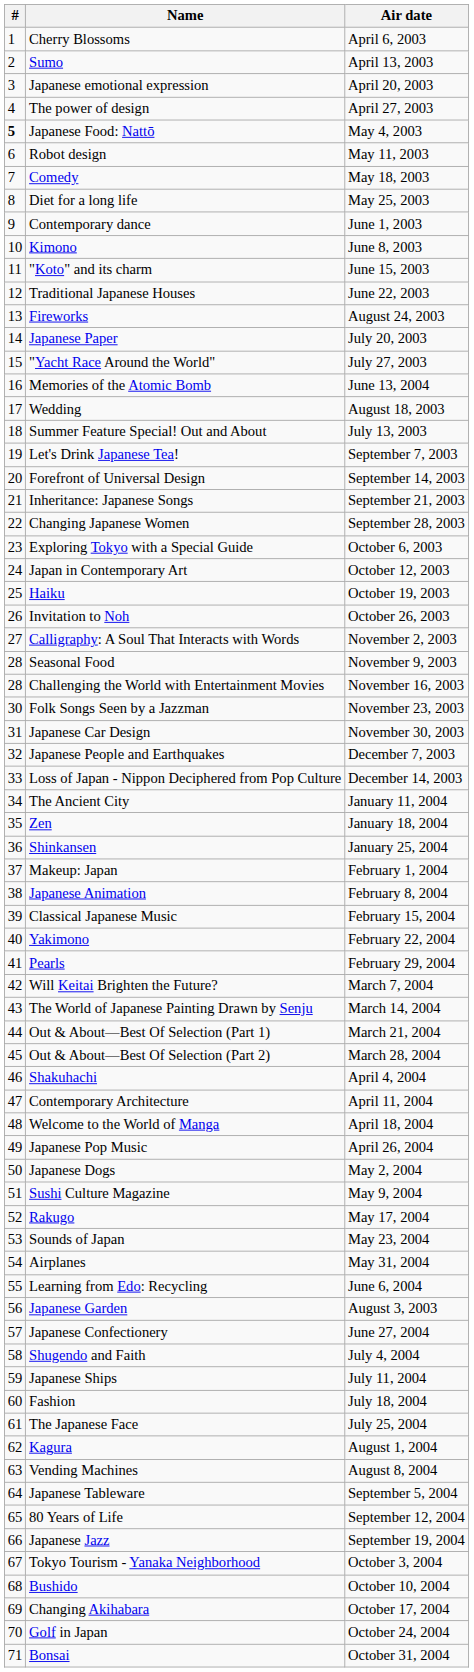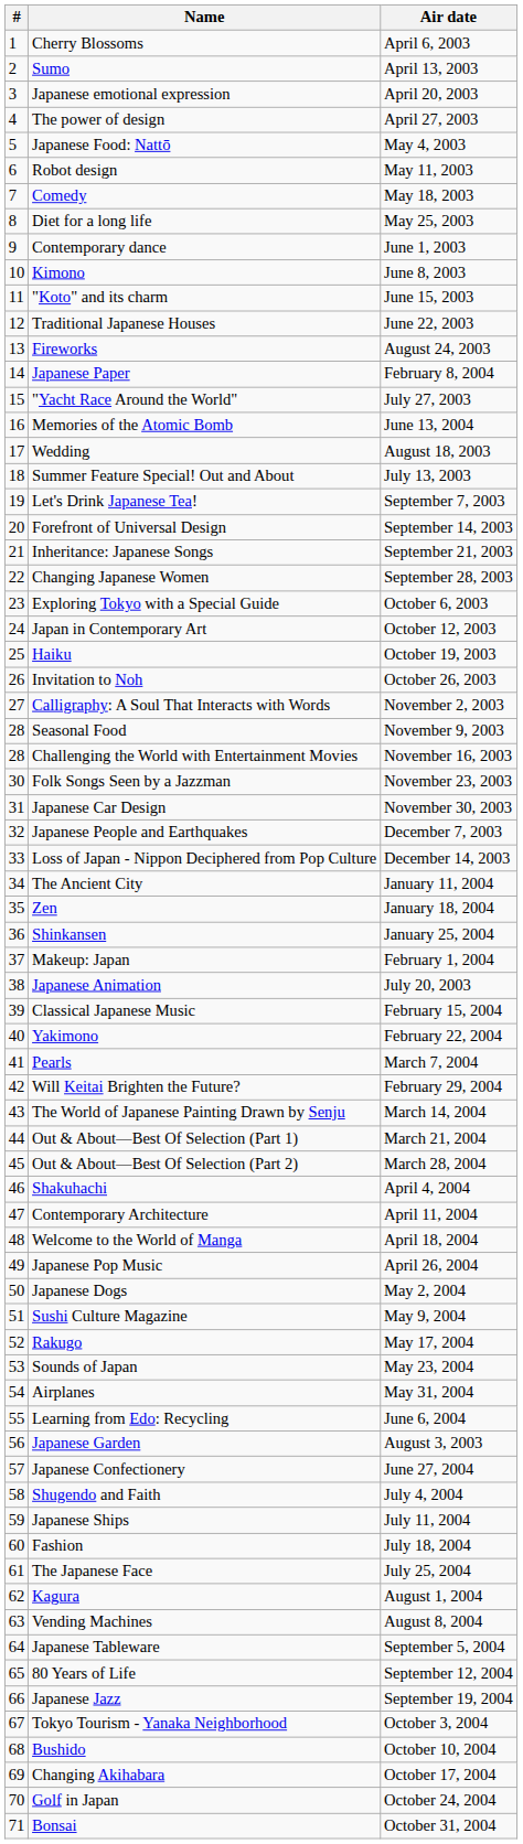 <table class="wikitable sortable">
 <tr>
 <th>#</th>
 <th>Name</th>
 <th>Air date</th>
 </tr>
 <tr>
 <td>1</td>
 <td>Cherry Blossoms</td>
 <td>April 6, 2003</td>
 </tr>
 <tr>
 <td>2</td>
 <td><a href='#'>Sumo</a></td>
 <td>April 13, 2003</td>
 </tr>
 <tr>
 <td>3</td>
 <td>Japanese emotional expression</td>
 <td>April 20, 2003</td>
 </tr>
 <tr>
 <td>4</td>
 <td>The power of design</td>
 <td>April 27, 2003</td>
 </tr>
 <tr>
-<td><strong>5</strong></td>
+<td>5</td>
 <td>Japanese Food: <a href='#'>Nattō</a></td>
 <td>May 4, 2003</td>
 </tr>
 <tr>
 <td>6</td>
 <td>Robot design</td>
 <td>May 11, 2003</td>
 </tr>
 <tr>
 <td>7</td>
 <td><a href='#'>Comedy</a></td>
 <td>May 18, 2003</td>
 </tr>
 <tr>
 <td>8</td>
 <td>Diet for a long life</td>
 <td>May 25, 2003</td>
 </tr>
 <tr>
 <td>9</td>
 <td>Contemporary dance</td>
 <td>June 1, 2003</td>
 </tr>
 <tr>
 <td>10</td>
 <td><a href='#'>Kimono</a></td>
 <td>June 8, 2003</td>
 </tr>
 <tr>
 <td>11</td>
 <td>"<a href='#'>Koto</a>" and its charm</td>
 <td>June 15, 2003</td>
 </tr>
 <tr>
 <td>12</td>
 <td>Traditional Japanese Houses</td>
 <td>June 22, 2003</td>
 </tr>
 <tr>
 <td>13</td>
 <td><a href='#'>Fireworks</a></td>
 <td>August 24, 2003</td>
 </tr>
 <tr>
 <td>14</td>
 <td><a href='#'>Japanese Paper</a></td>
-<td>July 20, 2003</td>
+<td>February 8, 2004</td>
 </tr>
 <tr>
 <td>15</td>
 <td>"<a href='#'>Yacht Race</a> Around the World"</td>
 <td>July 27, 2003</td>
 </tr>
 <tr>
 <td>16</td>
 <td>Memories of the <a href='#'>Atomic Bomb</a></td>
 <td>June 13, 2004</td>
 </tr>
 <tr>
 <td>17</td>
 <td>Wedding</td>
 <td>August 18, 2003</td>
 </tr>
 <tr>
 <td>18</td>
 <td>Summer Feature Special! Out and About</td>
 <td>July 13, 2003</td>
 </tr>
 <tr>
 <td>19</td>
 <td>Let's Drink <a href='#'>Japanese Tea</a>!</td>
 <td>September 7, 2003</td>
 </tr>
 <tr>
 <td>20</td>
 <td>Forefront of Universal Design</td>
 <td>September 14, 2003</td>
 </tr>
 <tr>
 <td>21</td>
 <td>Inheritance: Japanese Songs</td>
 <td>September 21, 2003</td>
 </tr>
 <tr>
 <td>22</td>
 <td>Changing Japanese Women</td>
 <td>September 28, 2003</td>
 </tr>
 <tr>
 <td>23</td>
 <td>Exploring <a href='#'>Tokyo</a> with a Special Guide</td>
 <td>October 6, 2003</td>
 </tr>
 <tr>
 <td>24</td>
 <td>Japan in Contemporary Art</td>
 <td>October 12, 2003</td>
 </tr>
 <tr>
 <td>25</td>
 <td><a href='#'>Haiku</a></td>
 <td>October 19, 2003</td>
 </tr>
 <tr>
 <td>26</td>
 <td>Invitation to <a href='#'>Noh</a></td>
 <td>October 26, 2003</td>
 </tr>
 <tr>
 <td>27</td>
 <td><a href='#'>Calligraphy</a>: A Soul That Interacts with Words</td>
 <td>November 2, 2003</td>
 </tr>
 <tr>
 <td>28</td>
 <td>Seasonal Food</td>
 <td>November 9, 2003</td>
 </tr>
 <tr>
 <td>28</td>
 <td>Challenging the World with Entertainment Movies</td>
 <td>November 16, 2003</td>
 </tr>
 <tr>
 <td>30</td>
 <td>Folk Songs Seen by a Jazzman</td>
 <td>November 23, 2003</td>
 </tr>
 <tr>
 <td>31</td>
 <td>Japanese Car Design</td>
 <td>November 30, 2003</td>
 </tr>
 <tr>
 <td>32</td>
 <td>Japanese People and Earthquakes</td>
 <td>December 7, 2003</td>
 </tr>
 <tr>
 <td>33</td>
 <td>Loss of Japan - Nippon Deciphered from Pop Culture</td>
 <td>December 14, 2003</td>
 </tr>
 <tr>
 <td>34</td>
 <td>The Ancient City</td>
 <td>January 11, 2004</td>
 </tr>
 <tr>
 <td>35</td>
 <td><a href='#'>Zen</a></td>
 <td>January 18, 2004</td>
 </tr>
 <tr>
 <td>36</td>
 <td><a href='#'>Shinkansen</a></td>
 <td>January 25, 2004</td>
 </tr>
 <tr>
 <td>37</td>
 <td>Makeup: Japan</td>
 <td>February 1, 2004</td>
 </tr>
 <tr>
 <td>38</td>
 <td><a href='#'>Japanese Animation</a></td>
-<td>February 8, 2004</td>
+<td>July 20, 2003</td>
 </tr>
 <tr>
 <td>39</td>
 <td>Classical Japanese Music</td>
 <td>February 15, 2004</td>
 </tr>
 <tr>
 <td>40</td>
 <td><a href='#'>Yakimono</a></td>
 <td>February 22, 2004</td>
 </tr>
 <tr>
 <td>41</td>
 <td><a href='#'>Pearls</a></td>
-<td>February 29, 2004</td>
+<td>March 7, 2004</td>
 </tr>
 <tr>
 <td>42</td>
 <td>Will <a href='#'>Keitai</a> Brighten the Future?</td>
-<td>March 7, 2004</td>
+<td>February 29, 2004</td>
 </tr>
 <tr>
 <td>43</td>
 <td>The World of Japanese Painting Drawn by <a href='#'>Senju</a></td>
 <td>March 14, 2004</td>
 </tr>
 <tr>
 <td>44</td>
 <td>Out & About—Best Of Selection (Part 1)</td>
 <td>March 21, 2004</td>
 </tr>
 <tr>
 <td>45</td>
 <td>Out & About—Best Of Selection (Part 2)</td>
 <td>March 28, 2004</td>
 </tr>
 <tr>
 <td>46</td>
 <td><a href='#'>Shakuhachi</a></td>
 <td>April 4, 2004</td>
 </tr>
 <tr>
 <td>47</td>
 <td>Contemporary Architecture</td>
 <td>April 11, 2004</td>
 </tr>
 <tr>
 <td>48</td>
 <td>Welcome to the World of <a href='#'>Manga</a></td>
 <td>April 18, 2004</td>
 </tr>
 <tr>
 <td>49</td>
 <td>Japanese Pop Music</td>
 <td>April 26, 2004</td>
 </tr>
 <tr>
 <td>50</td>
 <td>Japanese Dogs</td>
 <td>May 2, 2004</td>
 </tr>
 <tr>
 <td>51</td>
 <td><a href='#'>Sushi</a> Culture Magazine</td>
 <td>May 9, 2004</td>
 </tr>
 <tr>
 <td>52</td>
 <td><a href='#'>Rakugo</a></td>
 <td>May 17, 2004</td>
 </tr>
 <tr>
 <td>53</td>
 <td>Sounds of Japan</td>
 <td>May 23, 2004</td>
 </tr>
 <tr>
 <td>54</td>
 <td>Airplanes</td>
 <td>May 31, 2004</td>
 </tr>
 <tr>
 <td>55</td>
 <td>Learning from <a href='#'>Edo</a>: Recycling</td>
 <td>June 6, 2004</td>
 </tr>
 <tr>
 <td>56</td>
 <td><a href='#'>Japanese Garden</a></td>
 <td>August 3, 2003</td>
 </tr>
 <tr>
 <td>57</td>
 <td>Japanese Confectionery</td>
 <td>June 27, 2004</td>
 </tr>
 <tr>
 <td>58</td>
 <td><a href='#'>Shugendo</a> and Faith</td>
 <td>July 4, 2004</td>
 </tr>
 <tr>
 <td>59</td>
 <td>Japanese Ships</td>
 <td>July 11, 2004</td>
 </tr>
 <tr>
 <td>60</td>
 <td>Fashion</td>
 <td>July 18, 2004</td>
 </tr>
 <tr>
 <td>61</td>
 <td>The Japanese Face</td>
 <td>July 25, 2004</td>
 </tr>
 <tr>
 <td>62</td>
 <td><a href='#'>Kagura</a></td>
 <td>August 1, 2004</td>
 </tr>
 <tr>
 <td>63</td>
 <td>Vending Machines</td>
 <td>August 8, 2004</td>
 </tr>
 <tr>
 <td>64</td>
 <td>Japanese Tableware</td>
 <td>September 5, 2004</td>
 </tr>
 <tr>
 <td>65</td>
 <td>80 Years of Life</td>
 <td>September 12, 2004</td>
 </tr>
 <tr>
 <td>66</td>
 <td>Japanese <a href='#'>Jazz</a></td>
 <td>September 19, 2004</td>
 </tr>
 <tr>
 <td>67</td>
 <td>Tokyo Tourism - <a href='#'>Yanaka Neighborhood</a></td>
 <td>October 3, 2004</td>
 </tr>
 <tr>
 <td>68</td>
 <td><a href='#'>Bushido</a></td>
 <td>October 10, 2004</td>
 </tr>
 <tr>
 <td>69</td>
 <td>Changing <a href='#'>Akihabara</a></td>
 <td>October 17, 2004</td>
 </tr>
 <tr>
 <td>70</td>
 <td><a href='#'>Golf</a> in Japan</td>
 <td>October 24, 2004</td>
 </tr>
 <tr>
 <td>71</td>
 <td><a href='#'>Bonsai</a></td>
 <td>October 31, 2004</td>
 </tr>
 </table>
